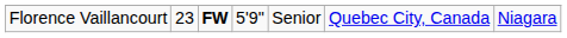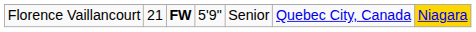 <table class="wikitable sortable" style="text-align:center;" border="1">
 <tr align=center>
 </tr>
 <tr>
 <td>Florence Vaillancourt</td>
-<td>23</td>
+<td>21</td>
 <td><strong>FW</strong></td>
 <td>5'9"</td>
 <td>Senior</td>
 <td><a href='#'>Quebec City, Canada</a></td>
-<td><a href='#'>Niagara</a></td>
+<td style="background: gold;"><a href='#'>Niagara</a></td>
 </tr>
 </table>
